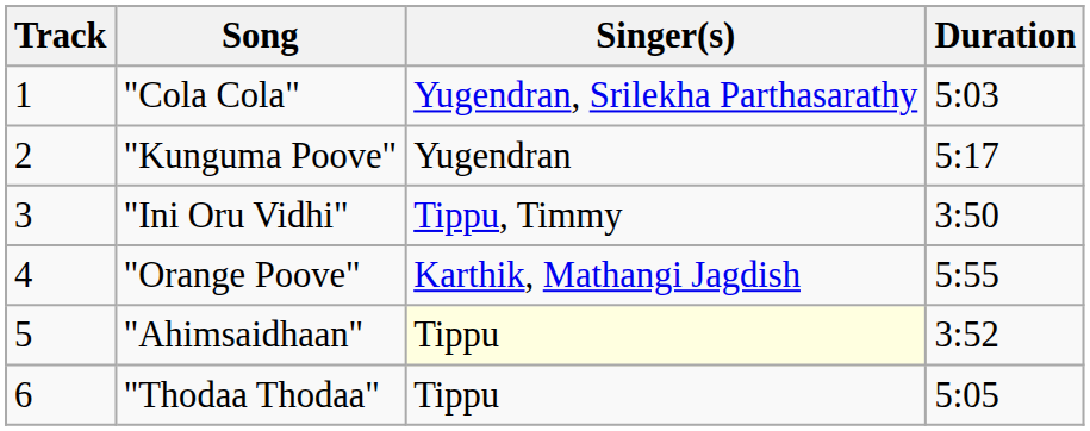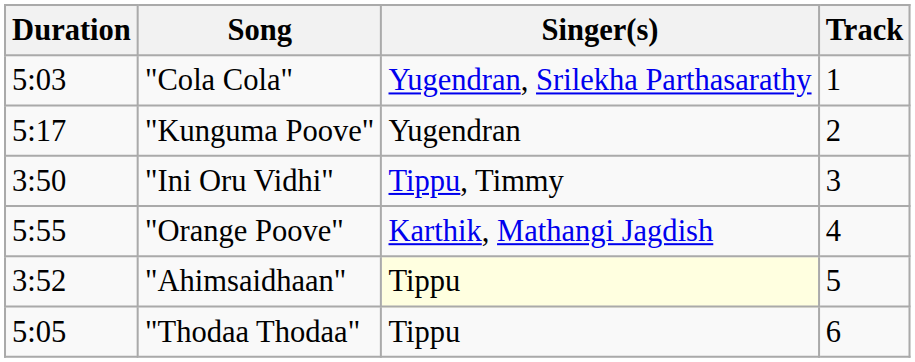 <table class="wikitable" style="font-size:95%;">
 <tr>
-<th>Track</th>
+<th>Duration</th>
 <th>Song</th>
 <th>Singer(s)</th>
-<th>Duration</th>
+<th>Track</th>
 </tr>
 <tr>
-<td>1</td>
+<td>5:03</td>
 <td>"Cola Cola"</td>
 <td><a href='#'>Yugendran</a>, <a href='#'>Srilekha Parthasarathy</a></td>
-<td>5:03</td>
+<td>1</td>
 </tr>
 <tr>
-<td>2</td>
+<td>5:17</td>
 <td>"Kunguma Poove"</td>
 <td>Yugendran</td>
-<td>5:17</td>
+<td>2</td>
 </tr>
 <tr>
-<td>3</td>
+<td>3:50</td>
 <td>"Ini Oru Vidhi"</td>
 <td><a href='#'>Tippu</a>, Timmy</td>
-<td>3:50</td>
+<td>3</td>
 </tr>
 <tr>
-<td>4</td>
+<td>5:55</td>
 <td>"Orange Poove"</td>
 <td><a href='#'>Karthik</a>, <a href='#'>Mathangi Jagdish</a></td>
-<td>5:55</td>
+<td>4</td>
 </tr>
 <tr>
-<td>5</td>
+<td>3:52</td>
 <td>"Ahimsaidhaan"</td>
 <td style="background: lightyellow;">Tippu</td>
-<td>3:52</td>
+<td>5</td>
 </tr>
 <tr>
-<td>6</td>
+<td>5:05</td>
 <td>"Thodaa Thodaa"</td>
 <td>Tippu</td>
-<td>5:05</td>
+<td>6</td>
 </tr>
 </table>
